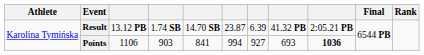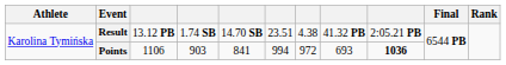 <table class="wikitable" style="font-size:90%">
 <tr>
 <th>Athlete</th>
 <th>Event</th>
 <th></th>
 <th></th>
 <th></th>
 <th></th>
 <th></th>
 <th></th>
 <th></th>
 <th>Final</th>
 <th>Rank</th>
 </tr>
 <tr style=text-align:center>
 <td rowspan=2 style=text-align:left><a href='#'>Karolina Tymińska</a></td>
 <th style="font-size:95%">Result</th>
 <td>13.12 <strong>PB</strong></td>
 <td>1.74 <strong>SB</strong></td>
 <td>14.70 <strong>SB</strong></td>
-<td>23.87</td>
-<td>6.39</td>
+<td>23.51</td>
+<td>4.38</td>
 <td>41.32 <strong>PB</strong></td>
 <td>2:05.21 <strong>PB</strong></td>
 <td rowspan=2>6544 <strong>PB</strong></td>
 <td rowspan=2></td>
 </tr>
 <tr style=text-align:center>
 <th style="font-size:95%">Points</th>
 <td>1106</td>
 <td>903</td>
 <td>841</td>
 <td>994</td>
-<td>927</td>
+<td>972</td>
 <td>693</td>
 <td><strong>1036</strong></td>
 </tr>
 </table>
